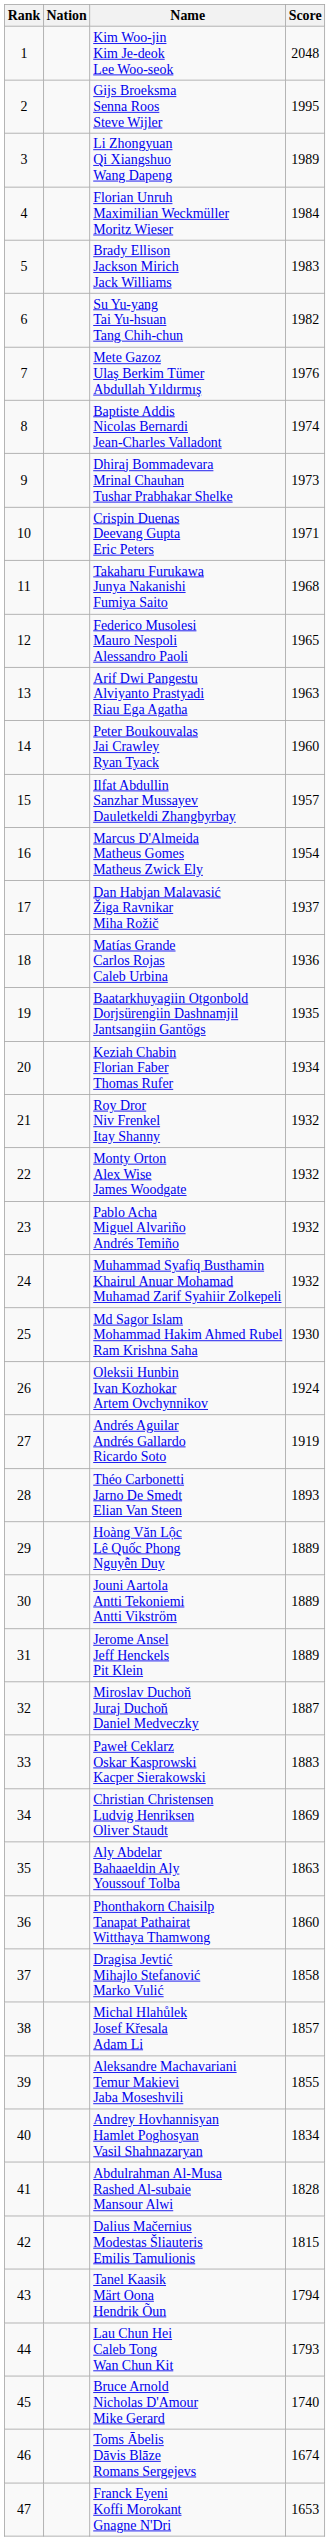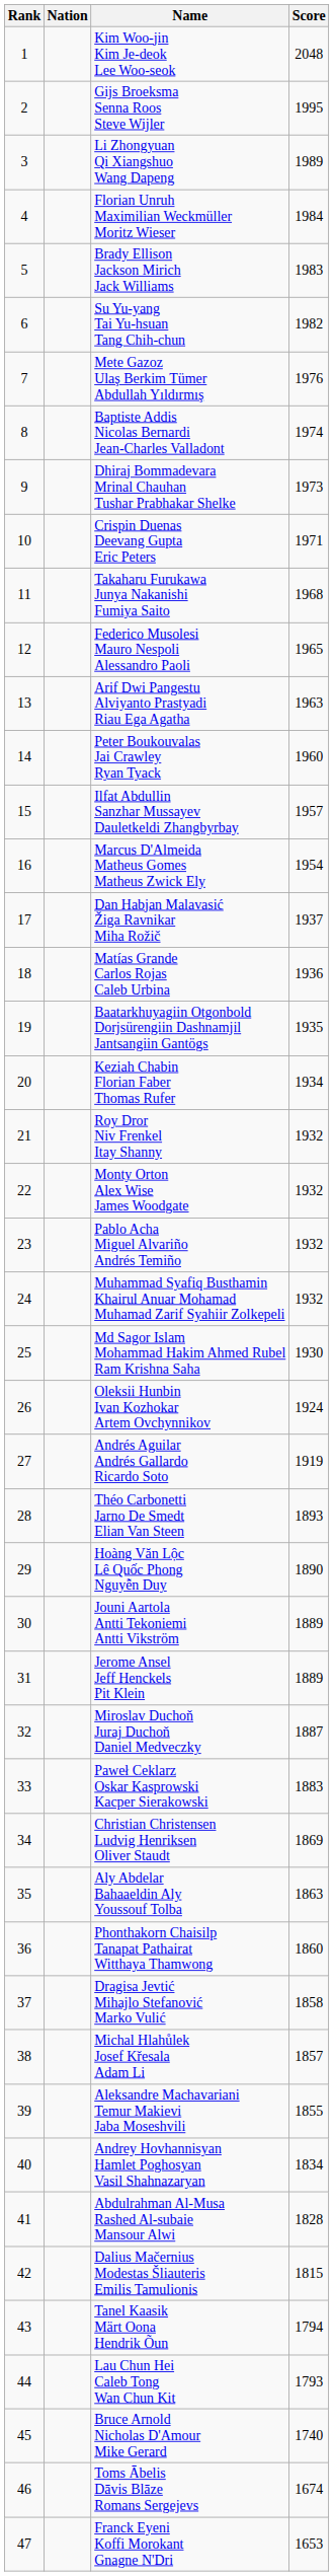 <table class="wikitable sortable" style="text-align:center">
 <tr>
 <th>Rank</th>
 <th>Nation</th>
 <th>Name</th>
 <th>Score</th>
 </tr>
 <tr>
 <td>1</td>
 <td align=left></td>
 <td align=left><a href='#'>Kim Woo-jin</a> <br> <a href='#'>Kim Je-deok</a> <br> <a href='#'>Lee Woo-seok</a></td>
 <td>2048</td>
 </tr>
 <tr>
 <td>2</td>
 <td align=left></td>
 <td align=left><a href='#'>Gijs Broeksma</a> <br> <a href='#'>Senna Roos</a> <br> <a href='#'>Steve Wijler</a></td>
 <td>1995</td>
 </tr>
 <tr>
 <td>3</td>
 <td align=left></td>
 <td align=left><a href='#'>Li Zhongyuan</a> <br> <a href='#'>Qi Xiangshuo</a> <br> <a href='#'>Wang Dapeng</a></td>
 <td>1989</td>
 </tr>
 <tr>
 <td>4</td>
 <td align=left></td>
 <td align=left><a href='#'>Florian Unruh</a> <br> <a href='#'>Maximilian Weckmüller</a> <br> <a href='#'>Moritz Wieser</a></td>
 <td>1984</td>
 </tr>
 <tr>
 <td>5</td>
 <td align=left></td>
 <td align=left><a href='#'>Brady Ellison</a> <br> <a href='#'>Jackson Mirich</a> <br> <a href='#'>Jack Williams</a></td>
 <td>1983</td>
 </tr>
 <tr>
 <td>6</td>
 <td align=left></td>
 <td align=left><a href='#'>Su Yu-yang</a> <br> <a href='#'>Tai Yu-hsuan</a> <br> <a href='#'>Tang Chih-chun</a></td>
 <td>1982</td>
 </tr>
 <tr>
 <td>7</td>
 <td align=left></td>
 <td align=left><a href='#'>Mete Gazoz</a> <br> <a href='#'>Ulaş Berkim Tümer</a> <br> <a href='#'>Abdullah Yıldırmış</a></td>
 <td>1976</td>
 </tr>
 <tr>
 <td>8</td>
 <td align=left></td>
 <td align=left><a href='#'>Baptiste Addis</a> <br> <a href='#'>Nicolas Bernardi</a> <br> <a href='#'>Jean-Charles Valladont</a></td>
 <td>1974</td>
 </tr>
 <tr>
 <td>9</td>
 <td align=left></td>
 <td align=left><a href='#'>Dhiraj Bommadevara</a> <br> <a href='#'>Mrinal Chauhan</a> <br> <a href='#'>Tushar Prabhakar Shelke</a></td>
 <td>1973</td>
 </tr>
 <tr>
 <td>10</td>
 <td align=left></td>
 <td align=left><a href='#'>Crispin Duenas</a> <br> <a href='#'>Deevang Gupta</a> <br> <a href='#'>Eric Peters</a></td>
 <td>1971</td>
 </tr>
 <tr>
 <td>11</td>
 <td align=left></td>
 <td align=left><a href='#'>Takaharu Furukawa</a> <br> <a href='#'>Junya Nakanishi</a> <br> <a href='#'>Fumiya Saito</a></td>
 <td>1968</td>
 </tr>
 <tr>
 <td>12</td>
 <td align=left></td>
 <td align=left><a href='#'>Federico Musolesi</a> <br> <a href='#'>Mauro Nespoli</a> <br> <a href='#'>Alessandro Paoli</a></td>
 <td>1965</td>
 </tr>
 <tr>
 <td>13</td>
 <td align=left></td>
 <td align=left><a href='#'>Arif Dwi Pangestu</a> <br> <a href='#'>Alviyanto Prastyadi</a> <br> <a href='#'>Riau Ega Agatha</a></td>
 <td>1963</td>
 </tr>
 <tr>
 <td>14</td>
 <td align=left></td>
 <td align=left><a href='#'>Peter Boukouvalas</a> <br> <a href='#'>Jai Crawley</a> <br> <a href='#'>Ryan Tyack</a></td>
 <td>1960</td>
 </tr>
 <tr>
 <td>15</td>
 <td align=left></td>
 <td align=left><a href='#'>Ilfat Abdullin</a> <br> <a href='#'>Sanzhar Mussayev</a> <br> <a href='#'>Dauletkeldi Zhangbyrbay</a></td>
 <td>1957</td>
 </tr>
 <tr>
 <td>16</td>
 <td align=left></td>
 <td align=left><a href='#'>Marcus D'Almeida</a> <br> <a href='#'>Matheus Gomes</a> <br> <a href='#'>Matheus Zwick Ely</a></td>
 <td>1954</td>
 </tr>
 <tr>
 <td>17</td>
 <td align=left></td>
 <td align=left><a href='#'>Dan Habjan Malavasić</a> <br> <a href='#'>Žiga Ravnikar</a> <br> <a href='#'>Miha Rožič</a></td>
 <td>1937</td>
 </tr>
 <tr>
 <td>18</td>
 <td align=left></td>
 <td align=left><a href='#'>Matías Grande</a> <br> <a href='#'>Carlos Rojas</a> <br> <a href='#'>Caleb Urbina</a></td>
 <td>1936</td>
 </tr>
 <tr>
 <td>19</td>
 <td align=left></td>
 <td align=left><a href='#'>Baatarkhuyagiin Otgonbold</a> <br> <a href='#'>Dorjsürengiin Dashnamjil</a> <br> <a href='#'>Jantsangiin Gantögs</a></td>
 <td>1935</td>
 </tr>
 <tr>
 <td>20</td>
 <td align=left></td>
 <td align=left><a href='#'>Keziah Chabin</a> <br> <a href='#'>Florian Faber</a> <br> <a href='#'>Thomas Rufer</a></td>
 <td>1934</td>
 </tr>
 <tr>
 <td>21</td>
 <td align=left></td>
 <td align=left><a href='#'>Roy Dror</a> <br> <a href='#'>Niv Frenkel</a> <br> <a href='#'>Itay Shanny</a></td>
 <td>1932</td>
 </tr>
 <tr>
 <td>22</td>
 <td align=left></td>
 <td align=left><a href='#'>Monty Orton</a> <br> <a href='#'>Alex Wise</a> <br> <a href='#'>James Woodgate</a></td>
 <td>1932</td>
 </tr>
 <tr>
 <td>23</td>
 <td align=left></td>
 <td align=left><a href='#'>Pablo Acha</a> <br> <a href='#'>Miguel Alvariño</a> <br> <a href='#'>Andrés Temiño</a></td>
 <td>1932</td>
 </tr>
 <tr>
 <td>24</td>
 <td align=left></td>
 <td align=left><a href='#'>Muhammad Syafiq Busthamin</a> <br> <a href='#'>Khairul Anuar Mohamad</a> <br> <a href='#'>Muhamad Zarif Syahiir Zolkepeli</a></td>
 <td>1932</td>
 </tr>
 <tr>
 <td>25</td>
 <td align=left></td>
 <td align=left><a href='#'>Md Sagor Islam</a> <br> <a href='#'>Mohammad Hakim Ahmed Rubel</a> <br> <a href='#'>Ram Krishna Saha</a></td>
 <td>1930</td>
 </tr>
 <tr>
 <td>26</td>
 <td align=left></td>
 <td align=left><a href='#'>Oleksii Hunbin</a> <br> <a href='#'>Ivan Kozhokar</a> <br> <a href='#'>Artem Ovchynnikov</a></td>
 <td>1924</td>
 </tr>
 <tr>
 <td>27</td>
 <td align=left></td>
 <td align=left><a href='#'>Andrés Aguilar</a> <br> <a href='#'>Andrés Gallardo</a> <br> <a href='#'>Ricardo Soto</a></td>
 <td>1919</td>
 </tr>
 <tr>
 <td>28</td>
 <td align=left></td>
 <td align=left><a href='#'>Théo Carbonetti</a> <br> <a href='#'>Jarno De Smedt</a> <br> <a href='#'>Elian Van Steen</a></td>
 <td>1893</td>
 </tr>
 <tr>
 <td>29</td>
 <td align=left></td>
 <td align=left><a href='#'>Hoàng Văn Lộc</a> <br> <a href='#'>Lê Quốc Phong</a> <br> <a href='#'>Nguyễn Duy</a></td>
-<td>1889</td>
+<td>1890</td>
 </tr>
 <tr>
 <td>30</td>
 <td align=left></td>
 <td align=left><a href='#'>Jouni Aartola</a> <br> <a href='#'>Antti Tekoniemi</a> <br> <a href='#'>Antti Vikström</a></td>
 <td>1889</td>
 </tr>
 <tr>
 <td>31</td>
 <td align=left></td>
 <td align=left><a href='#'>Jerome Ansel</a> <br> <a href='#'>Jeff Henckels</a> <br> <a href='#'>Pit Klein</a></td>
 <td>1889</td>
 </tr>
 <tr>
 <td>32</td>
 <td align=left></td>
 <td align=left><a href='#'>Miroslav Duchoň</a> <br> <a href='#'>Juraj Duchoň</a> <br> <a href='#'>Daniel Medveczky</a></td>
 <td>1887</td>
 </tr>
 <tr>
 <td>33</td>
 <td align=left></td>
 <td align=left><a href='#'>Paweł Ceklarz</a> <br> <a href='#'>Oskar Kasprowski</a> <br> <a href='#'>Kacper Sierakowski</a></td>
 <td>1883</td>
 </tr>
 <tr>
 <td>34</td>
 <td align=left></td>
 <td align=left><a href='#'>Christian Christensen</a> <br> <a href='#'>Ludvig Henriksen</a> <br> <a href='#'>Oliver Staudt</a></td>
 <td>1869</td>
 </tr>
 <tr>
 <td>35</td>
 <td align=left></td>
 <td align=left><a href='#'>Aly Abdelar</a> <br> <a href='#'>Bahaaeldin Aly</a> <br> <a href='#'>Youssouf Tolba</a></td>
 <td>1863</td>
 </tr>
 <tr>
 <td>36</td>
 <td align=left></td>
 <td align=left><a href='#'>Phonthakorn Chaisilp</a> <br> <a href='#'>Tanapat Pathairat</a> <br> <a href='#'>Witthaya Thamwong</a></td>
 <td>1860</td>
 </tr>
 <tr>
 <td>37</td>
 <td align=left></td>
 <td align=left><a href='#'>Dragisa Jevtić</a> <br> <a href='#'>Mihajlo Stefanović</a> <br> <a href='#'>Marko Vulić</a></td>
 <td>1858</td>
 </tr>
 <tr>
 <td>38</td>
 <td align=left></td>
 <td align=left><a href='#'>Michal Hlahůlek</a> <br> <a href='#'>Josef Křesala</a> <br> <a href='#'>Adam Li</a></td>
 <td>1857</td>
 </tr>
 <tr>
 <td>39</td>
 <td align=left></td>
 <td align=left><a href='#'>Aleksandre Machavariani</a> <br> <a href='#'>Temur Makievi</a> <br> <a href='#'>Jaba Moseshvili</a></td>
 <td>1855</td>
 </tr>
 <tr>
 <td>40</td>
 <td align=left></td>
 <td align=left><a href='#'>Andrey Hovhannisyan</a> <br> <a href='#'>Hamlet Poghosyan</a> <br> <a href='#'>Vasil Shahnazaryan</a></td>
 <td>1834</td>
 </tr>
 <tr>
 <td>41</td>
 <td align=left></td>
 <td align=left><a href='#'>Abdulrahman Al-Musa</a> <br> <a href='#'>Rashed Al-subaie</a> <br> <a href='#'>Mansour Alwi</a></td>
 <td>1828</td>
 </tr>
 <tr>
 <td>42</td>
 <td align=left></td>
 <td align=left><a href='#'>Dalius Mačernius</a> <br> <a href='#'>Modestas Šliauteris</a> <br> <a href='#'>Emilis Tamulionis</a></td>
 <td>1815</td>
 </tr>
 <tr>
 <td>43</td>
 <td align=left></td>
 <td align=left><a href='#'>Tanel Kaasik</a> <br> <a href='#'>Märt Oona</a> <br> <a href='#'>Hendrik Õun</a></td>
 <td>1794</td>
 </tr>
 <tr>
 <td>44</td>
 <td align=left></td>
 <td align=left><a href='#'>Lau Chun Hei</a> <br> <a href='#'>Caleb Tong</a> <br> <a href='#'>Wan Chun Kit</a></td>
 <td>1793</td>
 </tr>
 <tr>
 <td>45</td>
 <td align=left></td>
 <td align=left><a href='#'>Bruce Arnold</a> <br> <a href='#'>Nicholas D'Amour</a> <br> <a href='#'>Mike Gerard</a></td>
 <td>1740</td>
 </tr>
 <tr>
 <td>46</td>
 <td align=left></td>
 <td align=left><a href='#'>Toms Ābelis</a> <br> <a href='#'>Dāvis Blāze</a> <br> <a href='#'>Romans Sergejevs</a></td>
 <td>1674</td>
 </tr>
 <tr>
 <td>47</td>
 <td align=left></td>
 <td align=left><a href='#'>Franck Eyeni</a> <br> <a href='#'>Koffi Morokant</a> <br> <a href='#'>Gnagne N'Dri</a></td>
 <td>1653</td>
 </tr>
 </table>
